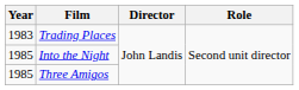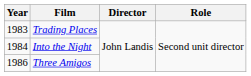 <table class="wikitable">
 <tr>
 <th>Year</th>
 <th>Film</th>
 <th>Director</th>
 <th>Role</th>
 </tr>
 <tr>
 <td>1983</td>
 <td><em><a href='#'>Trading Places</a></em></td>
 <td rowspan=3>John Landis</td>
 <td rowspan=3>Second unit director</td>
 </tr>
 <tr>
-<td>1985</td>
+<td>1984</td>
 <td><em><a href='#'>Into the Night</a></em></td>
 </tr>
 <tr>
-<td>1985</td>
+<td>1986</td>
 <td><em><a href='#'>Three Amigos</a></em></td>
 </tr>
 </table>
